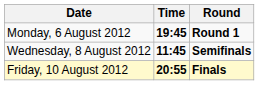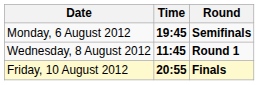 <table class="wikitable">
 <tr>
 <th>Date</th>
 <th>Time</th>
 <th>Round</th>
 </tr>
 <tr>
 <td>Monday, 6 August 2012</td>
 <td><strong>19:45</strong></td>
-<td><strong>Round 1</strong></td>
+<td><strong>Semifinals</strong></td>
 </tr>
 <tr>
 <td>Wednesday, 8 August 2012</td>
 <td><strong>11:45</strong></td>
-<td><strong>Semifinals</strong></td>
+<td><strong>Round 1</strong></td>
 </tr>
 <tr>
 <td style=background:lemonchiffon>Friday, 10 August 2012</td>
 <td style=background:lemonchiffon><strong>20:55</strong></td>
 <td style=background:lemonchiffon><strong>Finals</strong></td>
 </tr>
 </table>
